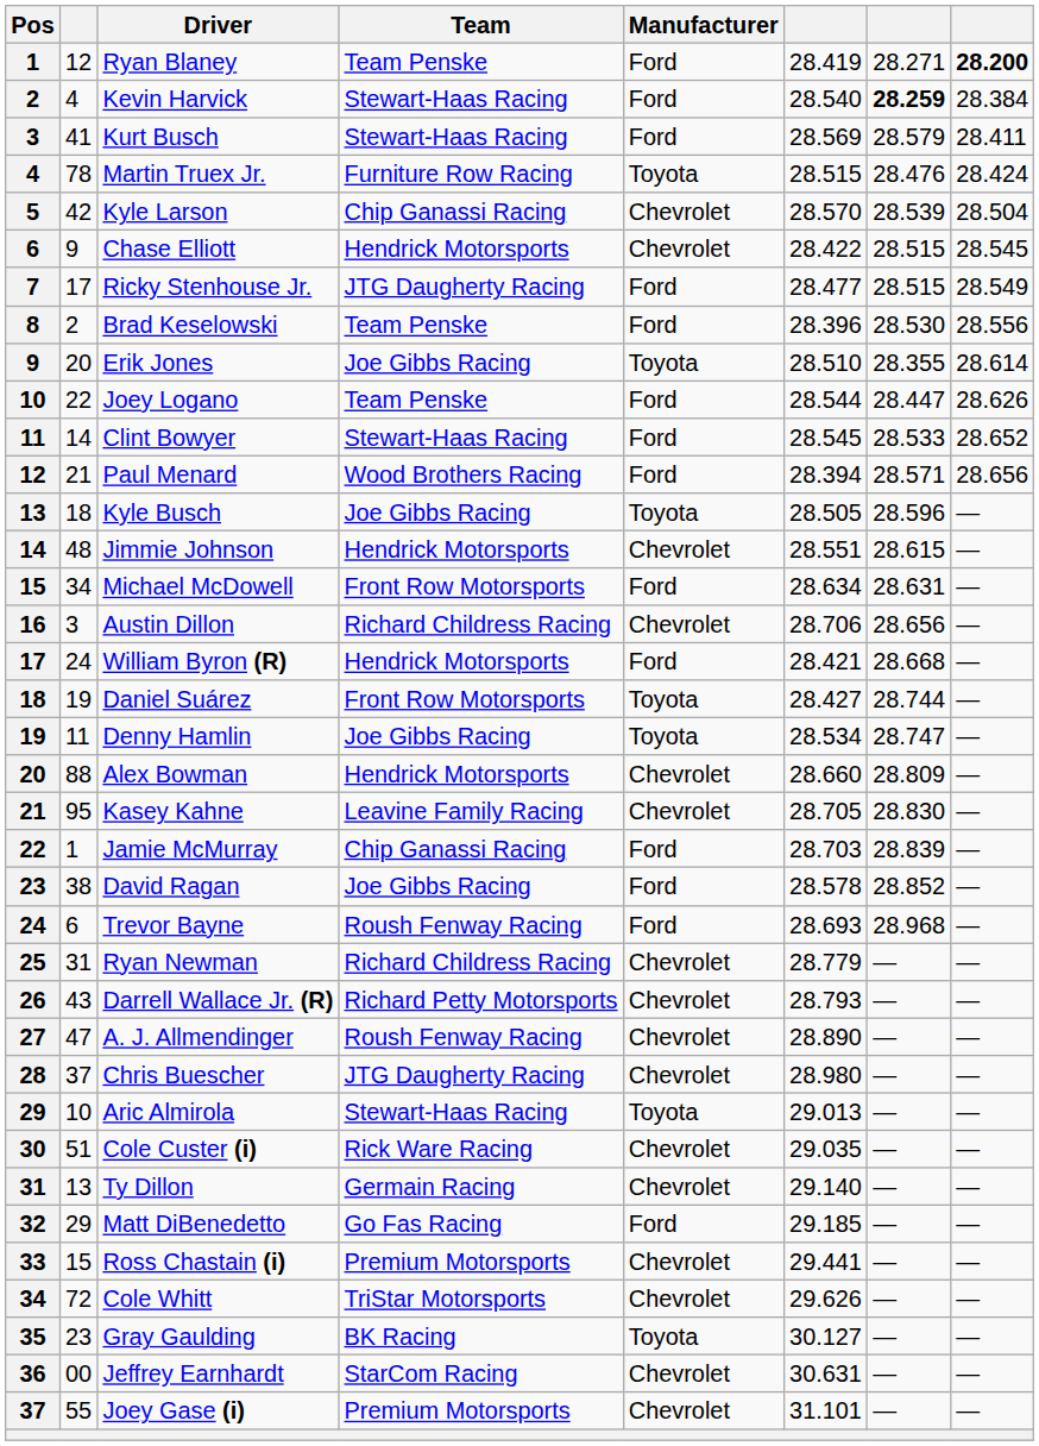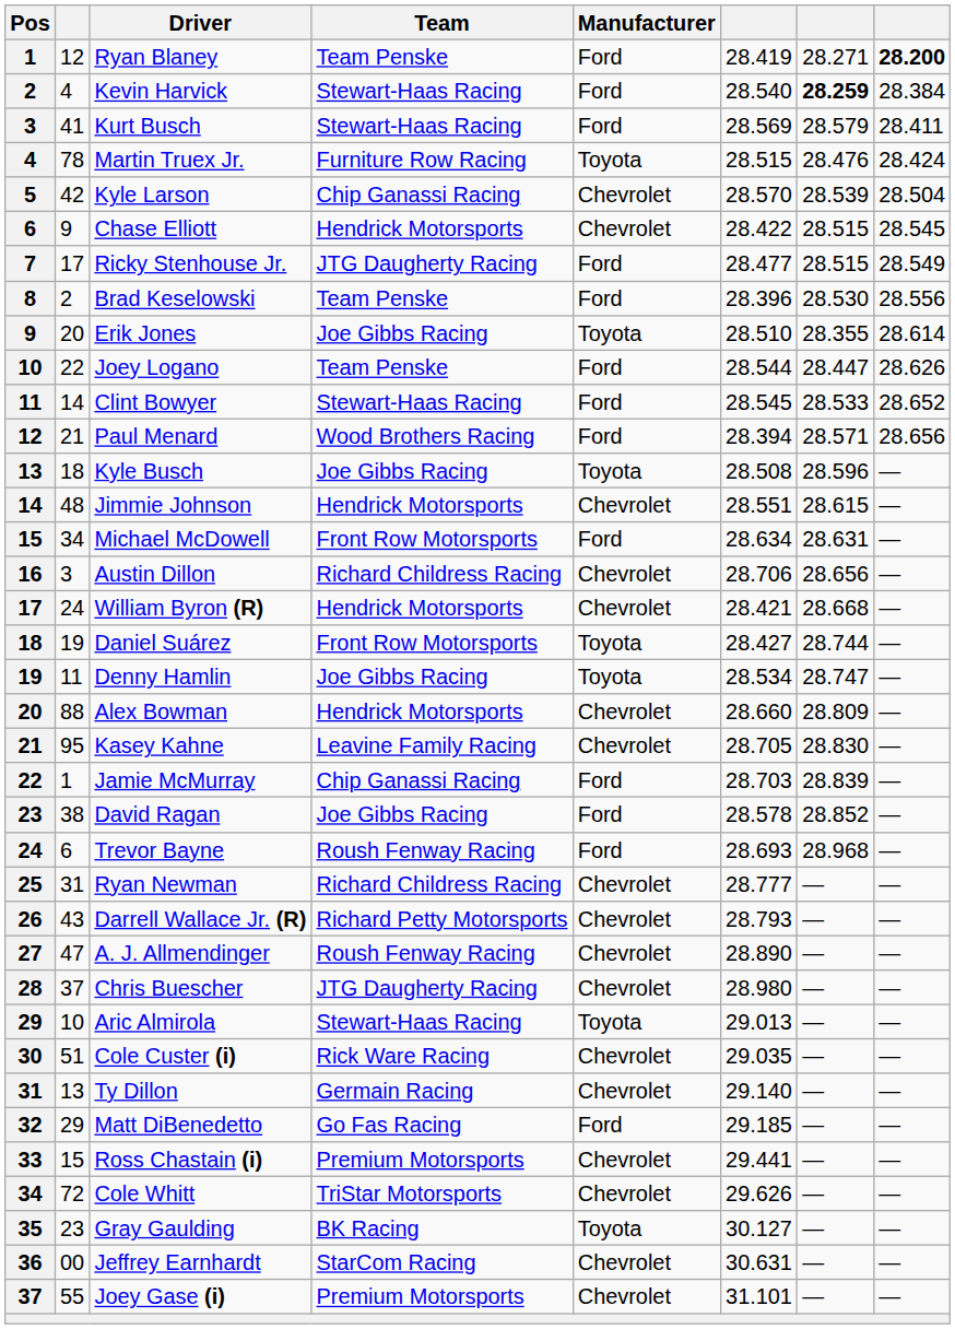 <table class="wikitable" style="font-size:95%">
 <tr>
 <th>Pos</th>
 <th></th>
 <th>Driver</th>
 <th>Team</th>
 <th>Manufacturer</th>
 <th></th>
 <th></th>
 <th></th>
 </tr>
 <tr>
 <th>1</th>
 <td>12</td>
 <td><a href='#'>Ryan Blaney</a></td>
 <td><a href='#'>Team Penske</a></td>
 <td>Ford</td>
 <td>28.419</td>
 <td>28.271</td>
 <td><strong>28.200</strong></td>
 </tr>
 <tr>
 <th>2</th>
 <td>4</td>
 <td><a href='#'>Kevin Harvick</a></td>
 <td><a href='#'>Stewart-Haas Racing</a></td>
 <td>Ford</td>
 <td>28.540</td>
 <td><strong>28.259</strong></td>
 <td>28.384</td>
 </tr>
 <tr>
 <th>3</th>
 <td>41</td>
 <td><a href='#'>Kurt Busch</a></td>
 <td><a href='#'>Stewart-Haas Racing</a></td>
 <td>Ford</td>
 <td>28.569</td>
 <td>28.579</td>
 <td>28.411</td>
 </tr>
 <tr>
 <th>4</th>
 <td>78</td>
 <td><a href='#'>Martin Truex Jr.</a></td>
 <td><a href='#'>Furniture Row Racing</a></td>
 <td>Toyota</td>
 <td>28.515</td>
 <td>28.476</td>
 <td>28.424</td>
 </tr>
 <tr>
 <th>5</th>
 <td>42</td>
 <td><a href='#'>Kyle Larson</a></td>
 <td><a href='#'>Chip Ganassi Racing</a></td>
 <td>Chevrolet</td>
 <td>28.570</td>
 <td>28.539</td>
 <td>28.504</td>
 </tr>
 <tr>
 <th>6</th>
 <td>9</td>
 <td><a href='#'>Chase Elliott</a></td>
 <td><a href='#'>Hendrick Motorsports</a></td>
 <td>Chevrolet</td>
 <td>28.422</td>
 <td>28.515</td>
 <td>28.545</td>
 </tr>
 <tr>
 <th>7</th>
 <td>17</td>
 <td><a href='#'>Ricky Stenhouse Jr.</a></td>
 <td><a href='#'>JTG Daugherty Racing</a></td>
 <td>Ford</td>
 <td>28.477</td>
 <td>28.515</td>
 <td>28.549</td>
 </tr>
 <tr>
 <th>8</th>
 <td>2</td>
 <td><a href='#'>Brad Keselowski</a></td>
 <td><a href='#'>Team Penske</a></td>
 <td>Ford</td>
 <td>28.396</td>
 <td>28.530</td>
 <td>28.556</td>
 </tr>
 <tr>
 <th>9</th>
 <td>20</td>
 <td><a href='#'>Erik Jones</a></td>
 <td><a href='#'>Joe Gibbs Racing</a></td>
 <td>Toyota</td>
 <td>28.510</td>
 <td>28.355</td>
 <td>28.614</td>
 </tr>
 <tr>
 <th>10</th>
 <td>22</td>
 <td><a href='#'>Joey Logano</a></td>
 <td><a href='#'>Team Penske</a></td>
 <td>Ford</td>
 <td>28.544</td>
 <td>28.447</td>
 <td>28.626</td>
 </tr>
 <tr>
 <th>11</th>
 <td>14</td>
 <td><a href='#'>Clint Bowyer</a></td>
 <td><a href='#'>Stewart-Haas Racing</a></td>
 <td>Ford</td>
 <td>28.545</td>
 <td>28.533</td>
 <td>28.652</td>
 </tr>
 <tr>
 <th>12</th>
 <td>21</td>
 <td><a href='#'>Paul Menard</a></td>
 <td><a href='#'>Wood Brothers Racing</a></td>
 <td>Ford</td>
 <td>28.394</td>
 <td>28.571</td>
 <td>28.656</td>
 </tr>
 <tr>
 <th>13</th>
 <td>18</td>
 <td><a href='#'>Kyle Busch</a></td>
 <td><a href='#'>Joe Gibbs Racing</a></td>
 <td>Toyota</td>
-<td>28.505</td>
+<td>28.508</td>
 <td>28.596</td>
 <td>—</td>
 </tr>
 <tr>
 <th>14</th>
 <td>48</td>
 <td><a href='#'>Jimmie Johnson</a></td>
 <td><a href='#'>Hendrick Motorsports</a></td>
 <td>Chevrolet</td>
 <td>28.551</td>
 <td>28.615</td>
 <td>—</td>
 </tr>
 <tr>
 <th>15</th>
 <td>34</td>
 <td><a href='#'>Michael McDowell</a></td>
 <td><a href='#'>Front Row Motorsports</a></td>
 <td>Ford</td>
 <td>28.634</td>
 <td>28.631</td>
 <td>—</td>
 </tr>
 <tr>
 <th>16</th>
 <td>3</td>
 <td><a href='#'>Austin Dillon</a></td>
 <td><a href='#'>Richard Childress Racing</a></td>
 <td>Chevrolet</td>
 <td>28.706</td>
 <td>28.656</td>
 <td>—</td>
 </tr>
 <tr>
 <th>17</th>
 <td>24</td>
 <td><a href='#'>William Byron</a> <strong>(R)</strong></td>
 <td><a href='#'>Hendrick Motorsports</a></td>
-<td>Ford</td>
+<td>Chevrolet</td>
 <td>28.421</td>
 <td>28.668</td>
 <td>—</td>
 </tr>
 <tr>
 <th>18</th>
 <td>19</td>
 <td><a href='#'>Daniel Suárez</a></td>
 <td><a href='#'>Front Row Motorsports</a></td>
 <td>Toyota</td>
 <td>28.427</td>
 <td>28.744</td>
 <td>—</td>
 </tr>
 <tr>
 <th>19</th>
 <td>11</td>
 <td><a href='#'>Denny Hamlin</a></td>
 <td><a href='#'>Joe Gibbs Racing</a></td>
 <td>Toyota</td>
 <td>28.534</td>
 <td>28.747</td>
 <td>—</td>
 </tr>
 <tr>
 <th>20</th>
 <td>88</td>
 <td><a href='#'>Alex Bowman</a></td>
 <td><a href='#'>Hendrick Motorsports</a></td>
 <td>Chevrolet</td>
 <td>28.660</td>
 <td>28.809</td>
 <td>—</td>
 </tr>
 <tr>
 <th>21</th>
 <td>95</td>
 <td><a href='#'>Kasey Kahne</a></td>
 <td><a href='#'>Leavine Family Racing</a></td>
 <td>Chevrolet</td>
 <td>28.705</td>
 <td>28.830</td>
 <td>—</td>
 </tr>
 <tr>
 <th>22</th>
 <td>1</td>
 <td><a href='#'>Jamie McMurray</a></td>
 <td><a href='#'>Chip Ganassi Racing</a></td>
 <td>Ford</td>
 <td>28.703</td>
 <td>28.839</td>
 <td>—</td>
 </tr>
 <tr>
 <th>23</th>
 <td>38</td>
 <td><a href='#'>David Ragan</a></td>
 <td><a href='#'>Joe Gibbs Racing</a></td>
 <td>Ford</td>
 <td>28.578</td>
 <td>28.852</td>
 <td>—</td>
 </tr>
 <tr>
 <th>24</th>
 <td>6</td>
 <td><a href='#'>Trevor Bayne</a></td>
 <td><a href='#'>Roush Fenway Racing</a></td>
 <td>Ford</td>
 <td>28.693</td>
 <td>28.968</td>
 <td>—</td>
 </tr>
 <tr>
 <th>25</th>
 <td>31</td>
 <td><a href='#'>Ryan Newman</a></td>
 <td><a href='#'>Richard Childress Racing</a></td>
 <td>Chevrolet</td>
-<td>28.779</td>
+<td>28.777</td>
 <td>—</td>
 <td>—</td>
 </tr>
 <tr>
 <th>26</th>
 <td>43</td>
 <td><a href='#'>Darrell Wallace Jr.</a> <strong>(R)</strong></td>
 <td><a href='#'>Richard Petty Motorsports</a></td>
 <td>Chevrolet</td>
 <td>28.793</td>
 <td>—</td>
 <td>—</td>
 </tr>
 <tr>
 <th>27</th>
 <td>47</td>
 <td><a href='#'>A. J. Allmendinger</a></td>
 <td><a href='#'>Roush Fenway Racing</a></td>
 <td>Chevrolet</td>
 <td>28.890</td>
 <td>—</td>
 <td>—</td>
 </tr>
 <tr>
 <th>28</th>
 <td>37</td>
 <td><a href='#'>Chris Buescher</a></td>
 <td><a href='#'>JTG Daugherty Racing</a></td>
 <td>Chevrolet</td>
 <td>28.980</td>
 <td>—</td>
 <td>—</td>
 </tr>
 <tr>
 <th>29</th>
 <td>10</td>
 <td><a href='#'>Aric Almirola</a></td>
 <td><a href='#'>Stewart-Haas Racing</a></td>
 <td>Toyota</td>
 <td>29.013</td>
 <td>—</td>
 <td>—</td>
 </tr>
 <tr>
 <th>30</th>
 <td>51</td>
 <td><a href='#'>Cole Custer</a> <strong>(i)</strong></td>
 <td><a href='#'>Rick Ware Racing</a></td>
 <td>Chevrolet</td>
 <td>29.035</td>
 <td>—</td>
 <td>—</td>
 </tr>
 <tr>
 <th>31</th>
 <td>13</td>
 <td><a href='#'>Ty Dillon</a></td>
 <td><a href='#'>Germain Racing</a></td>
 <td>Chevrolet</td>
 <td>29.140</td>
 <td>—</td>
 <td>—</td>
 </tr>
 <tr>
 <th>32</th>
 <td>29</td>
 <td><a href='#'>Matt DiBenedetto</a></td>
 <td><a href='#'>Go Fas Racing</a></td>
 <td>Ford</td>
 <td>29.185</td>
 <td>—</td>
 <td>—</td>
 </tr>
 <tr>
 <th>33</th>
 <td>15</td>
 <td><a href='#'>Ross Chastain</a> <strong>(i)</strong></td>
 <td><a href='#'>Premium Motorsports</a></td>
 <td>Chevrolet</td>
 <td>29.441</td>
 <td>—</td>
 <td>—</td>
 </tr>
 <tr>
 <th>34</th>
 <td>72</td>
 <td><a href='#'>Cole Whitt</a></td>
 <td><a href='#'>TriStar Motorsports</a></td>
 <td>Chevrolet</td>
 <td>29.626</td>
 <td>—</td>
 <td>—</td>
 </tr>
 <tr>
 <th>35</th>
 <td>23</td>
 <td><a href='#'>Gray Gaulding</a></td>
 <td><a href='#'>BK Racing</a></td>
 <td>Toyota</td>
 <td>30.127</td>
 <td>—</td>
 <td>—</td>
 </tr>
 <tr>
 <th>36</th>
 <td>00</td>
 <td><a href='#'>Jeffrey Earnhardt</a></td>
 <td><a href='#'>StarCom Racing</a></td>
 <td>Chevrolet</td>
 <td>30.631</td>
 <td>—</td>
 <td>—</td>
 </tr>
 <tr>
 <th>37</th>
 <td>55</td>
 <td><a href='#'>Joey Gase</a> <strong>(i)</strong></td>
 <td><a href='#'>Premium Motorsports</a></td>
 <td>Chevrolet</td>
 <td>31.101</td>
 <td>—</td>
 <td>—</td>
 </tr>
 <tr>
 <th colspan="8"></th>
 </tr>
 </table>
